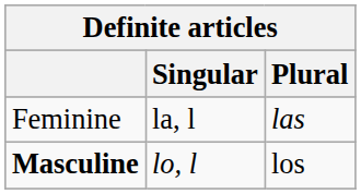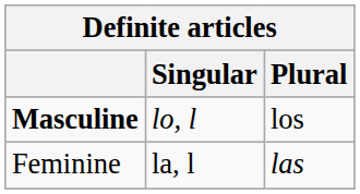 <table class="wikitable">
 <tr>
 <th colspan = 3>Definite articles</th>
 </tr>
 <tr>
 <th></th>
 <th>Singular</th>
 <th>Plural</th>
 </tr>
 <tr>
+<td><strong>Masculine</strong></td>
+<td><em>lo, l<strong></td>
+<td></em>los<em></td>
+</tr>
+<tr>
 <td></strong>Feminine<strong></td>
 <td></em>la, l</strong></td>
 <td><em>las</em></td>
 </tr>
-<tr>
-<td><strong>Masculine</strong></td>
-<td><em>lo, l<strong></td>
-<td></em>los<em></td>
-</tr>
 </table>
